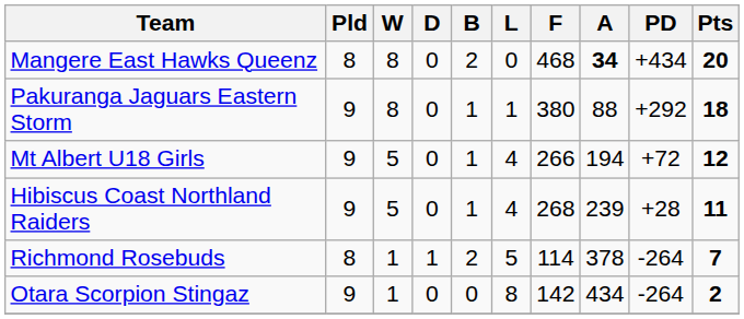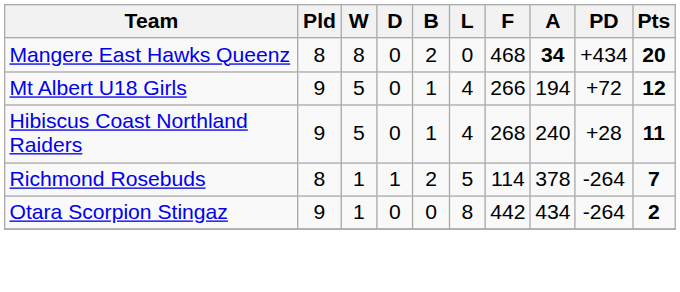 <table class="wikitable" style="text-align:center;">
 <tr>
 <th width=215>Team</th>
 <th width=20 abbr="Played">Pld</th>
 <th width=20 abbr="Won">W</th>
 <th width=20 abbr="Drawn">D</th>
 <th width=20 abbr="Bye">B</th>
 <th width=20 abbr="Lost">L</th>
 <th width=20 abbr="For">F</th>
 <th width=20 abbr="Against">A</th>
 <th width=20 abbr="Point Difference">PD</th>
 <th width=20 abbr="Points">Pts</th>
 </tr>
 <tr>
 <td style="text-align:left;"><a href='#'>Mangere East Hawks Queenz</a></td>
 <td>8</td>
 <td>8</td>
 <td>0</td>
 <td>2</td>
 <td>0</td>
 <td>468</td>
 <td><strong>34</strong></td>
 <td>+434</td>
 <td><strong>20</strong></td>
 </tr>
 <tr>
-<td style="text-align:left;"><a href='#'>Pakuranga Jaguars Eastern Storm</a></td>
-<td>9</td>
-<td>8</td>
-<td>0</td>
-<td>1</td>
-<td>1</td>
-<td>380</td>
-<td>88</td>
-<td>+292</td>
-<td><strong>18</strong></td>
-</tr>
-<tr>
 <td style="text-align:left;"><a href='#'>Mt Albert U18 Girls</a></td>
 <td>9</td>
 <td>5</td>
 <td>0</td>
 <td>1</td>
 <td>4</td>
 <td>266</td>
 <td>194</td>
 <td>+72</td>
 <td><strong>12</strong></td>
 </tr>
 <tr>
 <td style="text-align:left;"><a href='#'>Hibiscus Coast Northland Raiders</a></td>
 <td>9</td>
 <td>5</td>
 <td>0</td>
 <td>1</td>
 <td>4</td>
 <td>268</td>
-<td>239</td>
+<td>240</td>
 <td>+28</td>
 <td><strong>11</strong></td>
 </tr>
 <tr>
 <td style="text-align:left;"><a href='#'>Richmond Rosebuds</a></td>
 <td>8</td>
 <td>1</td>
 <td>1</td>
 <td>2</td>
 <td>5</td>
 <td>114</td>
 <td>378</td>
 <td>-264</td>
 <td><strong>7</strong></td>
 </tr>
 <tr>
 <td style="text-align:left;"><a href='#'>Otara Scorpion Stingaz</a></td>
 <td>9</td>
 <td>1</td>
 <td>0</td>
 <td>0</td>
 <td>8</td>
-<td>142</td>
+<td>442</td>
 <td>434</td>
 <td>-264</td>
 <td><strong>2</strong></td>
 </tr>
 <tr>
 </tr>
 </table>
